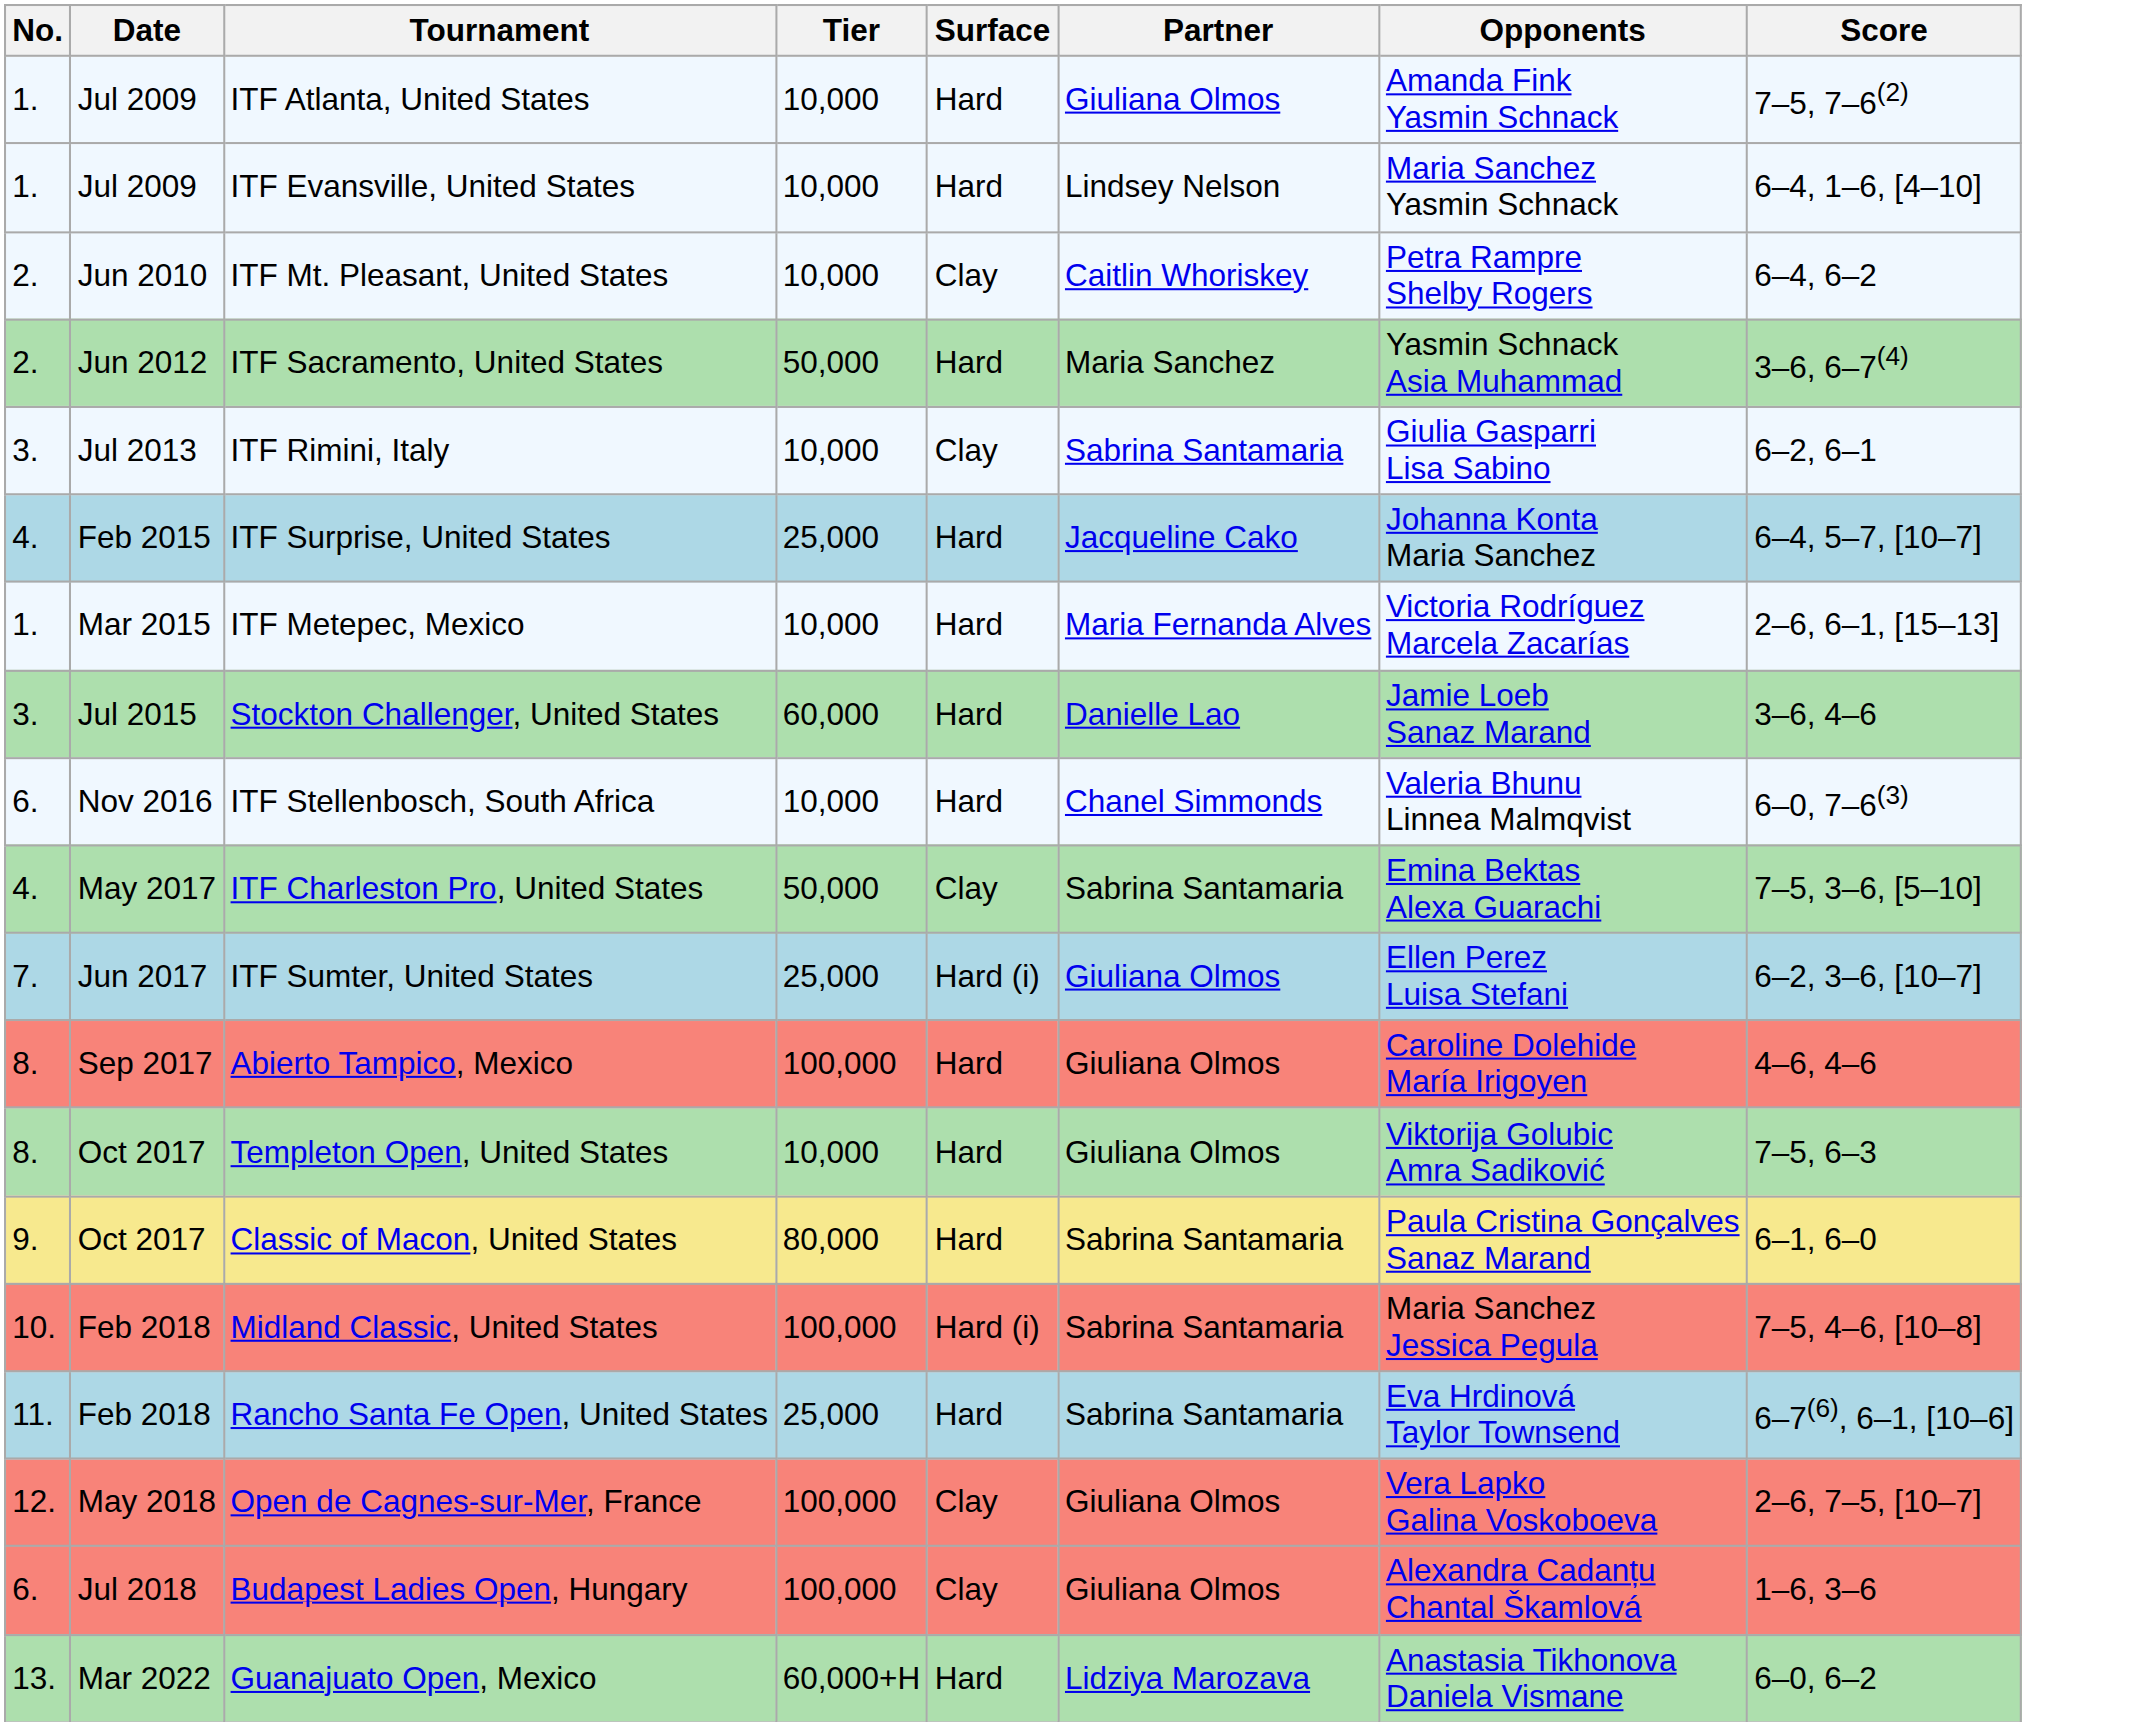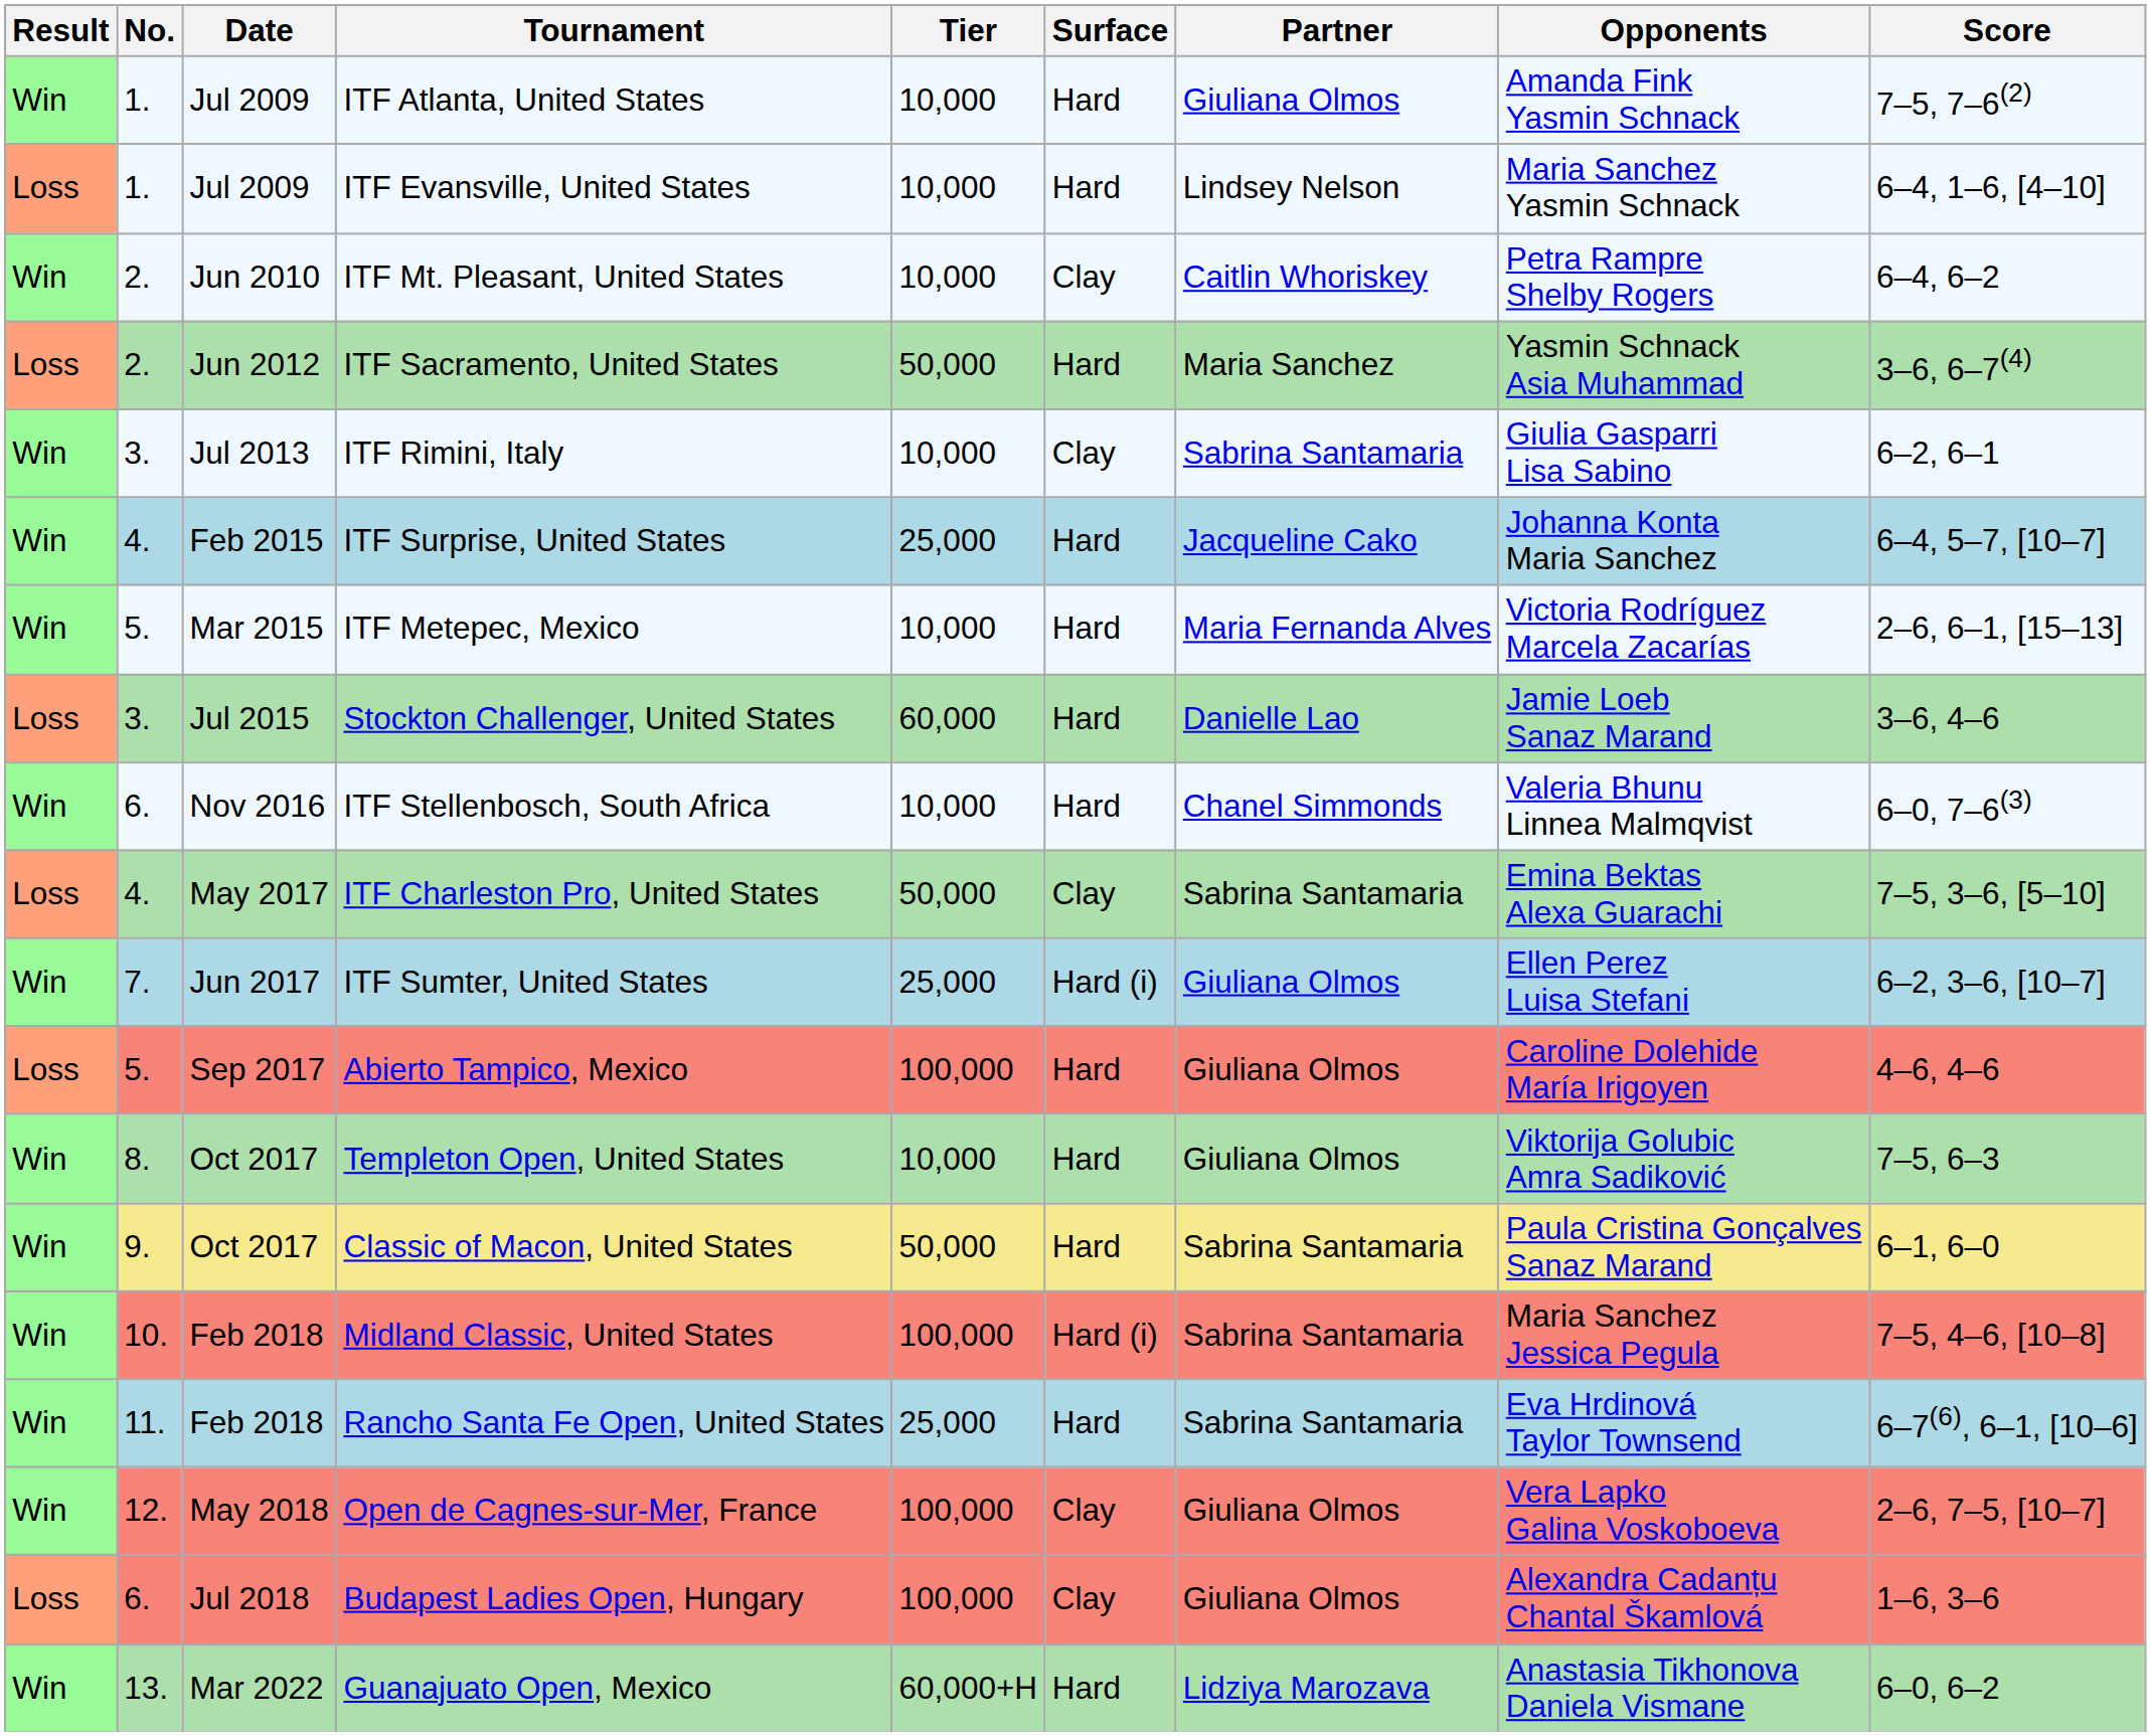 <table class="sortable wikitable" style=font-size:97%>
 <tr>
+<th>Result</th>
 <th>No.</th>
 <th>Date</th>
 <th>Tournament</th>
 <th>Tier</th>
 <th>Surface</th>
 <th>Partner</th>
 <th>Opponents</th>
 <th class="unsortable">Score</th>
 </tr>
 <tr style="background:#f0f8ff;">
+<td style="background:#98fb98;">Win</td>
 <td>1.</td>
 <td>Jul 2009</td>
 <td>ITF Atlanta, United States</td>
 <td>10,000</td>
 <td>Hard</td>
 <td> <a href='#'>Giuliana Olmos</a></td>
 <td> <a href='#'>Amanda Fink</a> <br>  <a href='#'>Yasmin Schnack</a></td>
 <td>7–5, 7–6<sup>(2)</sup></td>
 </tr>
 <tr style="background:#f0f8ff;">
+<td style="background:#ffa07a;">Loss</td>
 <td>1.</td>
 <td>Jul 2009</td>
 <td>ITF Evansville, United States</td>
 <td>10,000</td>
 <td>Hard</td>
 <td> Lindsey Nelson</td>
 <td> <a href='#'>Maria Sanchez</a> <br>  Yasmin Schnack</td>
 <td>6–4, 1–6, [4–10]</td>
 </tr>
 <tr style="background:#f0f8ff;">
+<td style="background:#98fb98;">Win</td>
 <td>2.</td>
 <td>Jun 2010</td>
 <td>ITF Mt. Pleasant, United States</td>
 <td>10,000</td>
 <td>Clay</td>
 <td> <a href='#'>Caitlin Whoriskey</a></td>
 <td> <a href='#'>Petra Rampre</a> <br>  <a href='#'>Shelby Rogers</a></td>
 <td>6–4, 6–2</td>
 </tr>
 <tr style="background:#addfad;">
+<td style="background:#ffa07a;">Loss</td>
 <td>2.</td>
 <td>Jun 2012</td>
 <td>ITF Sacramento, United States</td>
 <td>50,000</td>
 <td>Hard</td>
 <td> Maria Sanchez</td>
 <td> Yasmin Schnack <br>  <a href='#'>Asia Muhammad</a></td>
 <td>3–6, 6–7<sup>(4)</sup></td>
 </tr>
 <tr style="background:#f0f8ff;">
+<td style="background:#98fb98;">Win</td>
 <td>3.</td>
 <td>Jul 2013</td>
 <td>ITF Rimini, Italy</td>
 <td>10,000</td>
 <td>Clay</td>
 <td> <a href='#'>Sabrina Santamaria</a></td>
 <td> <a href='#'>Giulia Gasparri</a> <br>  <a href='#'>Lisa Sabino</a></td>
 <td>6–2, 6–1</td>
 </tr>
 <tr style="background:lightblue;">
+<td style="background:#98fb98;">Win</td>
 <td>4.</td>
 <td>Feb 2015</td>
 <td>ITF Surprise, United States</td>
 <td>25,000</td>
 <td>Hard</td>
 <td> <a href='#'>Jacqueline Cako</a></td>
 <td> <a href='#'>Johanna Konta</a> <br>  Maria Sanchez</td>
 <td>6–4, 5–7, [10–7]</td>
 </tr>
 <tr style="background:#f0f8ff;">
-<td>1.</td>
+<td style="background:#98fb98;">Win</td>
+<td>5.</td>
 <td>Mar 2015</td>
 <td>ITF Metepec, Mexico</td>
 <td>10,000</td>
 <td>Hard</td>
 <td> <a href='#'>Maria Fernanda Alves</a></td>
 <td> <a href='#'>Victoria Rodríguez</a> <br>  <a href='#'>Marcela Zacarías</a></td>
 <td>2–6, 6–1, [15–13]</td>
 </tr>
 <tr style="background:#addfad;">
+<td style="background:#ffa07a;">Loss</td>
 <td>3.</td>
 <td>Jul 2015</td>
 <td><a href='#'>Stockton Challenger</a>, United States</td>
 <td>60,000</td>
 <td>Hard</td>
 <td> <a href='#'>Danielle Lao</a></td>
 <td> <a href='#'>Jamie Loeb</a> <br>  <a href='#'>Sanaz Marand</a></td>
 <td>3–6, 4–6</td>
 </tr>
 <tr style="background:#f0f8ff;">
+<td style="background:#98FB98;">Win</td>
 <td>6.</td>
 <td>Nov 2016</td>
 <td>ITF Stellenbosch, South Africa</td>
 <td>10,000</td>
 <td>Hard</td>
 <td> <a href='#'>Chanel Simmonds</a></td>
 <td> <a href='#'>Valeria Bhunu</a> <br>  Linnea Malmqvist</td>
 <td>6–0, 7–6<sup>(3)</sup></td>
 </tr>
 <tr style="background:#addfad;">
+<td style="background:#ffa07a;">Loss</td>
 <td>4.</td>
 <td>May 2017</td>
 <td><a href='#'>ITF Charleston Pro</a>, United States</td>
 <td>50,000</td>
 <td>Clay</td>
 <td> Sabrina Santamaria</td>
 <td> <a href='#'>Emina Bektas</a> <br>   <a href='#'>Alexa Guarachi</a></td>
 <td>7–5, 3–6, [5–10]</td>
 </tr>
 <tr style="background:lightblue;">
+<td style="background:#98FB98;">Win</td>
 <td>7.</td>
 <td>Jun 2017</td>
 <td>ITF Sumter, United States</td>
 <td>25,000</td>
 <td>Hard (i)</td>
 <td> <a href='#'>Giuliana Olmos</a></td>
 <td> <a href='#'>Ellen Perez</a> <br>  <a href='#'>Luisa Stefani</a></td>
 <td>6–2, 3–6, [10–7]</td>
 </tr>
 <tr style="background:#f88379;">
-<td>8.</td>
+<td style="background:#ffa07a;">Loss</td>
+<td>5.</td>
 <td>Sep 2017</td>
 <td><a href='#'>Abierto Tampico</a>, Mexico</td>
 <td>100,000</td>
 <td>Hard</td>
 <td> Giuliana Olmos</td>
 <td> <a href='#'>Caroline Dolehide</a> <br>  <a href='#'>María Irigoyen</a></td>
 <td>4–6, 4–6</td>
 </tr>
 <tr style="background:#addfad;">
+<td style="background:#98FB98;">Win</td>
 <td>8.</td>
 <td>Oct 2017</td>
 <td><a href='#'>Templeton Open</a>, United States</td>
 <td>10,000</td>
 <td>Hard</td>
 <td> Giuliana Olmos</td>
 <td> <a href='#'>Viktorija Golubic</a> <br>  <a href='#'>Amra Sadiković</a></td>
 <td>7–5, 6–3</td>
 </tr>
 <tr style="background:#f7e98e;">
+<td style="background:#98FB98;">Win</td>
 <td>9.</td>
 <td>Oct 2017</td>
 <td><a href='#'>Classic of Macon</a>, United States</td>
-<td>80,000</td>
+<td>50,000</td>
 <td>Hard</td>
 <td> Sabrina Santamaria</td>
 <td> <a href='#'>Paula Cristina Gonçalves</a> <br>  <a href='#'>Sanaz Marand</a></td>
 <td>6–1, 6–0</td>
 </tr>
 <tr style="background:#f88379;">
+<td style="background:#98FB98;">Win</td>
 <td>10.</td>
 <td>Feb 2018</td>
 <td><a href='#'>Midland Classic</a>, United States</td>
 <td>100,000</td>
 <td>Hard (i)</td>
 <td> Sabrina Santamaria</td>
 <td> Maria Sanchez <br>  <a href='#'>Jessica Pegula</a></td>
 <td>7–5, 4–6, [10–8]</td>
 </tr>
 <tr style="background:lightblue;">
+<td style="background:#98FB98;">Win</td>
 <td>11.</td>
 <td>Feb 2018</td>
 <td><a href='#'>Rancho Santa Fe Open</a>, United States</td>
 <td>25,000</td>
 <td>Hard</td>
 <td> Sabrina Santamaria</td>
 <td> <a href='#'>Eva Hrdinová</a> <br>  <a href='#'>Taylor Townsend</a></td>
 <td>6–7<sup>(6)</sup>, 6–1, [10–6]</td>
 </tr>
 <tr style="background:#f88379;">
+<td style="background:#98FB98;">Win</td>
 <td>12.</td>
 <td>May 2018</td>
 <td><a href='#'>Open de Cagnes-sur-Mer</a>, France</td>
 <td>100,000</td>
 <td>Clay</td>
 <td> Giuliana Olmos</td>
 <td> <a href='#'>Vera Lapko</a> <br>  <a href='#'>Galina Voskoboeva</a></td>
 <td>2–6, 7–5, [10–7]</td>
 </tr>
 <tr style="background:#f88379;">
+<td style="background:#FFA07A;">Loss</td>
 <td>6.</td>
 <td>Jul 2018</td>
 <td><a href='#'>Budapest Ladies Open</a>, Hungary</td>
 <td>100,000</td>
 <td>Clay</td>
 <td> Giuliana Olmos</td>
 <td> <a href='#'>Alexandra Cadanțu</a> <br>  <a href='#'>Chantal Škamlová</a></td>
 <td>1–6, 3–6</td>
 </tr>
 <tr style="background:#addfad;">
+<td style="background:#98FB98;">Win</td>
 <td>13.</td>
 <td>Mar 2022</td>
 <td><a href='#'>Guanajuato Open</a>, Mexico</td>
 <td>60,000+H</td>
 <td>Hard</td>
 <td> <a href='#'>Lidziya Marozava</a></td>
 <td> <a href='#'>Anastasia Tikhonova</a> <br>  <a href='#'>Daniela Vismane</a></td>
 <td>6–0, 6–2</td>
 </tr>
 </table>
